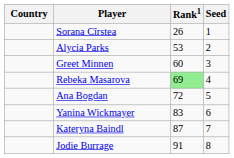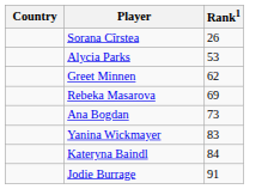 <table class="wikitable">
 <tr>
 <th width="70">Country</th>
 <th width="175">Player</th>
 <th>Rank<sup>1</sup></th>
-<th>Seed</th>
 </tr>
 <tr>
 <td></td>
 <td><a href='#'>Sorana Cîrstea</a></td>
 <td>26</td>
-<td>1</td>
 </tr>
 <tr>
 <td></td>
 <td><a href='#'>Alycia Parks</a></td>
 <td>53</td>
-<td>2</td>
 </tr>
 <tr>
 <td></td>
 <td><a href='#'>Greet Minnen</a></td>
-<td>60</td>
-<td>3</td>
+<td>62</td>
 </tr>
 <tr>
 <td></td>
 <td><a href='#'>Rebeka Masarova</a></td>
-<td style="background: lightgreen;">69</td>
-<td>4</td>
+<td>69</td>
 </tr>
 <tr>
 <td></td>
 <td><a href='#'>Ana Bogdan</a></td>
-<td>72</td>
-<td>5</td>
+<td>73</td>
 </tr>
 <tr>
 <td></td>
 <td><a href='#'>Yanina Wickmayer</a></td>
 <td>83</td>
-<td>6</td>
 </tr>
 <tr>
 <td></td>
 <td><a href='#'>Kateryna Baindl</a></td>
-<td>87</td>
-<td>7</td>
+<td>84</td>
 </tr>
 <tr>
 <td></td>
 <td><a href='#'>Jodie Burrage</a></td>
 <td>91</td>
-<td>8</td>
 </tr>
 </table>
